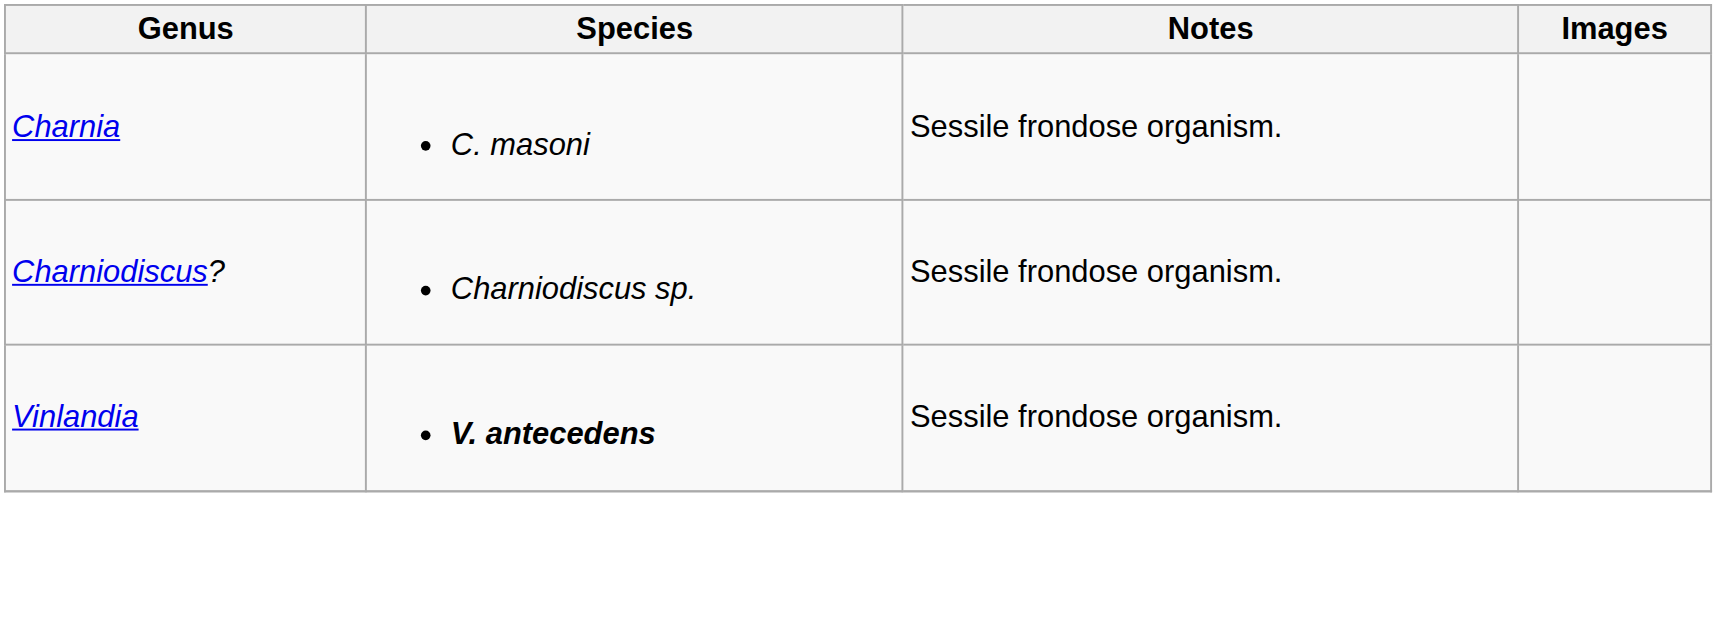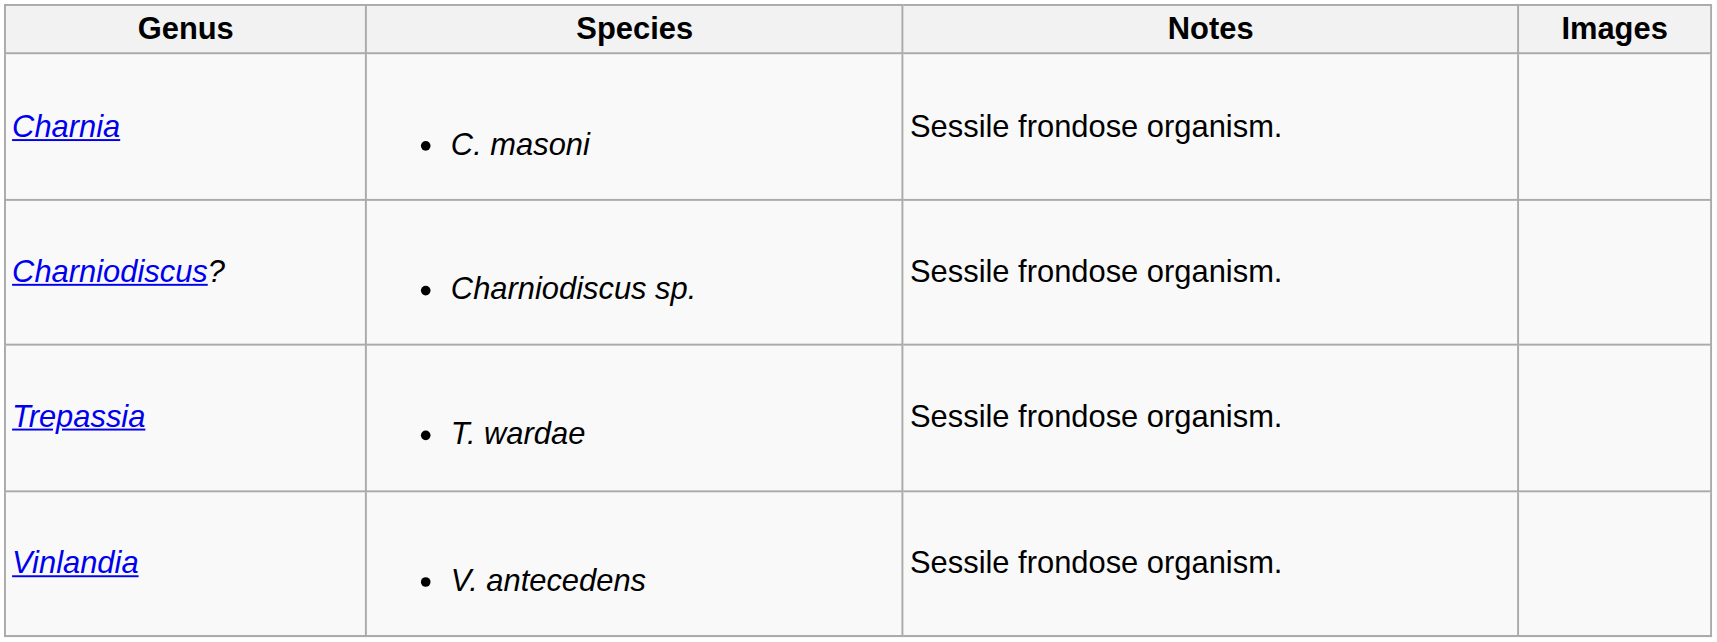 <table class="wikitable" style="width:70%;">
 <tr>
 <th>Genus</th>
 <th>Species</th>
 <th>Notes</th>
 <th>Images</th>
 </tr>
 <tr>
 <td><em><a href='#'>Charnia</a></em></td>
 <td><br><ul><li><em>C. masoni</em></li></ul></td>
 <td>Sessile frondose organism.</td>
 <td></td>
 </tr>
 <tr>
 <td><em><a href='#'>Charniodiscus</a>?</em></td>
 <td><br><ul><li><em>Charniodiscus sp.</em></li></ul></td>
 <td>Sessile frondose organism.</td>
 <td></td>
 </tr>
 <tr>
+<td><em><a href='#'>Trepassia</a></em></td>
+<td><br><ul><li><em>T. wardae</em></li></ul></td>
+<td>Sessile frondose organism.</td>
+<td></td>
+</tr>
+<tr>
 <td><em><a href='#'>Vinlandia</a></em></td>
-<td><strong><br><ul><li><em>V. antecedens</em></li></ul></strong></td>
+<td><br><ul><li><em>V. antecedens</em></li></ul></td>
 <td>Sessile frondose organism.</td>
 <td></td>
 </tr>
 <tr>
 </tr>
 </table>
